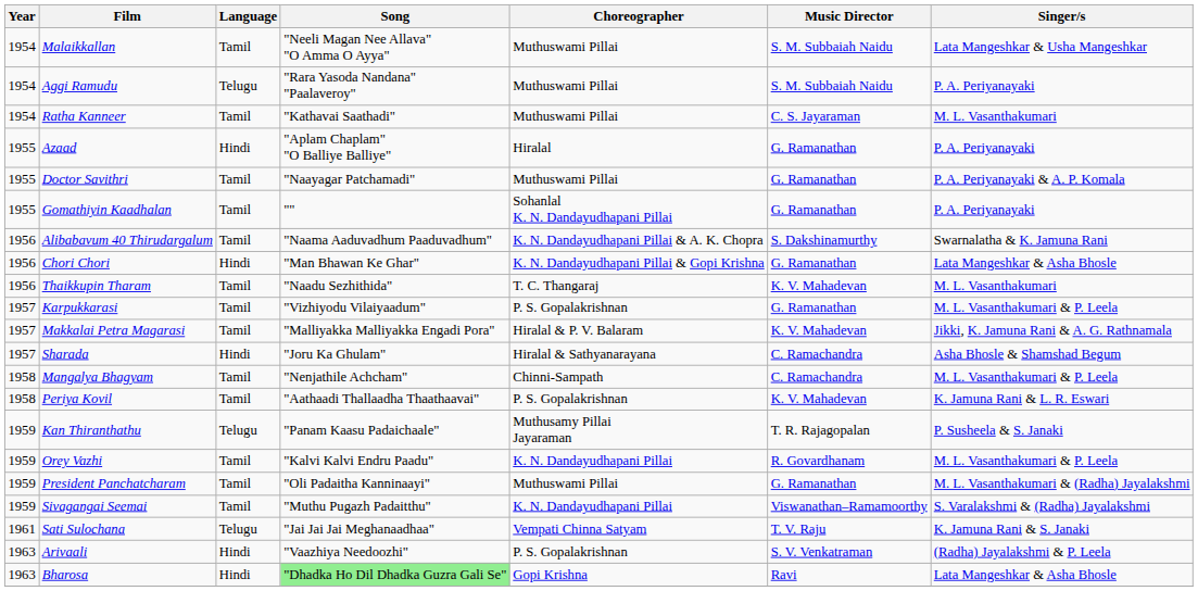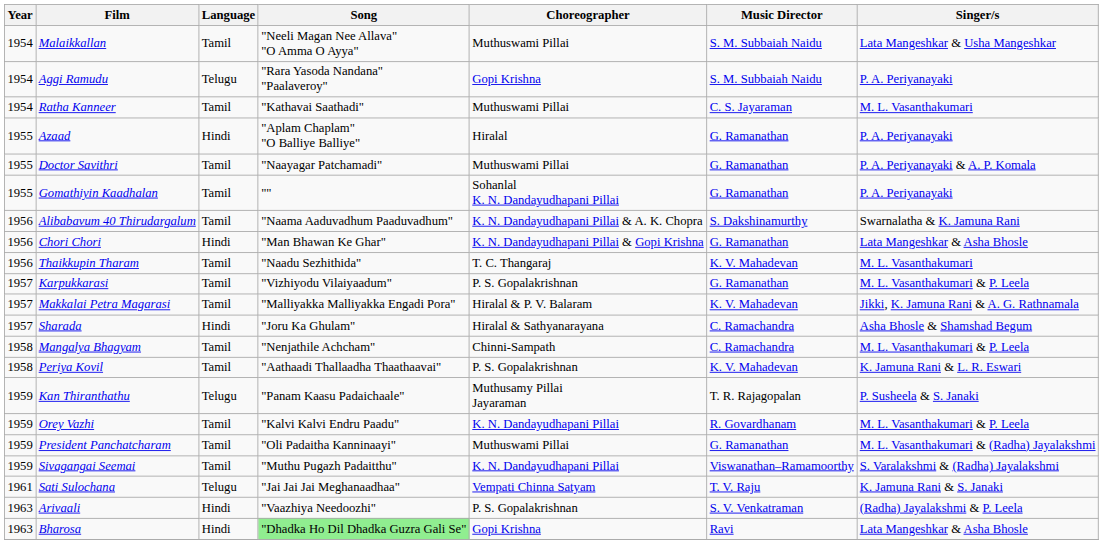 <table class="wikitable" style="font-size:90%;">
 <tr>
 <th>Year</th>
 <th>Film</th>
 <th>Language</th>
 <th>Song</th>
 <th>Choreographer</th>
 <th>Music Director</th>
 <th>Singer/s</th>
 </tr>
 <tr>
 <td>1954</td>
 <td><em><a href='#'>Malaikkallan</a></em></td>
 <td>Tamil</td>
 <td>"Neeli Magan Nee Allava"<br>"O Amma O Ayya"</td>
 <td>Muthuswami Pillai</td>
 <td><a href='#'>S. M. Subbaiah Naidu</a></td>
 <td><a href='#'>Lata Mangeshkar</a> & <a href='#'>Usha Mangeshkar</a></td>
 </tr>
 <tr>
 <td>1954</td>
 <td><em><a href='#'>Aggi Ramudu</a></em></td>
 <td>Telugu</td>
 <td>"Rara Yasoda Nandana"<br>"Paalaveroy"</td>
-<td>Muthuswami Pillai</td>
+<td><a href='#'>Gopi Krishna</a></td>
 <td><a href='#'>S. M. Subbaiah Naidu</a></td>
 <td><a href='#'>P. A. Periyanayaki</a></td>
 </tr>
 <tr>
 <td>1954</td>
 <td><em><a href='#'>Ratha Kanneer</a></em></td>
 <td>Tamil</td>
 <td>"Kathavai Saathadi"</td>
 <td>Muthuswami Pillai</td>
 <td><a href='#'>C. S. Jayaraman</a></td>
 <td><a href='#'>M. L. Vasanthakumari</a></td>
 </tr>
 <tr>
 <td>1955</td>
 <td><em><a href='#'>Azaad</a></em></td>
 <td>Hindi</td>
 <td>"Aplam Chaplam"<br>"O Balliye Balliye"</td>
 <td>Hiralal</td>
 <td><a href='#'>G. Ramanathan</a></td>
 <td><a href='#'>P. A. Periyanayaki</a></td>
 </tr>
 <tr>
 <td>1955</td>
 <td><em><a href='#'>Doctor Savithri</a></em></td>
 <td>Tamil</td>
 <td>"Naayagar Patchamadi"</td>
 <td>Muthuswami Pillai</td>
 <td><a href='#'>G. Ramanathan</a></td>
 <td><a href='#'>P. A. Periyanayaki</a> & <a href='#'>A. P. Komala</a></td>
 </tr>
 <tr>
 <td>1955</td>
 <td><em><a href='#'>Gomathiyin Kaadhalan</a></em></td>
 <td>Tamil</td>
 <td>""</td>
 <td>Sohanlal<br><a href='#'>K. N. Dandayudhapani Pillai</a></td>
 <td><a href='#'>G. Ramanathan</a></td>
 <td><a href='#'>P. A. Periyanayaki</a></td>
 </tr>
 <tr>
 <td>1956</td>
 <td><em><a href='#'>Alibabavum 40 Thirudargalum</a></em></td>
 <td>Tamil</td>
 <td>"Naama Aaduvadhum Paaduvadhum"</td>
 <td><a href='#'>K. N. Dandayudhapani Pillai</a> & A. K. Chopra</td>
 <td><a href='#'>S. Dakshinamurthy</a></td>
 <td>Swarnalatha & <a href='#'>K. Jamuna Rani</a></td>
 </tr>
 <tr>
 <td>1956</td>
 <td><em><a href='#'>Chori Chori</a></em></td>
 <td>Hindi</td>
 <td>"Man Bhawan Ke Ghar"</td>
 <td><a href='#'>K. N. Dandayudhapani Pillai</a> & <a href='#'>Gopi Krishna</a></td>
 <td><a href='#'>G. Ramanathan</a></td>
 <td><a href='#'>Lata Mangeshkar</a> & <a href='#'>Asha Bhosle</a></td>
 </tr>
 <tr>
 <td>1956</td>
 <td><em><a href='#'>Thaikkupin Tharam</a></em></td>
 <td>Tamil</td>
 <td>"Naadu Sezhithida"</td>
 <td>T. C. Thangaraj</td>
 <td><a href='#'>K. V. Mahadevan</a></td>
 <td><a href='#'>M. L. Vasanthakumari</a></td>
 </tr>
 <tr>
 <td>1957</td>
 <td><em><a href='#'>Karpukkarasi</a></em></td>
 <td>Tamil</td>
 <td>"Vizhiyodu Vilaiyaadum"</td>
 <td>P. S. Gopalakrishnan</td>
 <td><a href='#'>G. Ramanathan</a></td>
 <td><a href='#'>M. L. Vasanthakumari</a> & <a href='#'>P. Leela</a></td>
 </tr>
 <tr>
 <td>1957</td>
 <td><em><a href='#'>Makkalai Petra Magarasi</a></em></td>
 <td>Tamil</td>
 <td>"Malliyakka Malliyakka Engadi Pora"</td>
 <td>Hiralal & P. V. Balaram</td>
 <td><a href='#'>K. V. Mahadevan</a></td>
 <td><a href='#'>Jikki</a>, <a href='#'>K. Jamuna Rani</a> & <a href='#'>A. G. Rathnamala</a></td>
 </tr>
 <tr>
 <td>1957</td>
 <td><em><a href='#'>Sharada</a></em></td>
 <td>Hindi</td>
 <td>"Joru Ka Ghulam"</td>
 <td>Hiralal & Sathyanarayana</td>
 <td><a href='#'>C. Ramachandra</a></td>
 <td><a href='#'>Asha Bhosle</a> & <a href='#'>Shamshad Begum</a></td>
 </tr>
 <tr>
 <td>1958</td>
 <td><em><a href='#'>Mangalya Bhagyam</a></em></td>
 <td>Tamil</td>
 <td>"Nenjathile Achcham"</td>
 <td>Chinni-Sampath</td>
 <td><a href='#'>C. Ramachandra</a></td>
 <td><a href='#'>M. L. Vasanthakumari</a> & <a href='#'>P. Leela</a></td>
 </tr>
 <tr>
 <td>1958</td>
 <td><em><a href='#'>Periya Kovil</a></em></td>
 <td>Tamil</td>
 <td>"Aathaadi Thallaadha Thaathaavai"</td>
 <td>P. S. Gopalakrishnan</td>
 <td><a href='#'>K. V. Mahadevan</a></td>
 <td><a href='#'>K. Jamuna Rani</a> & <a href='#'>L. R. Eswari</a></td>
 </tr>
 <tr>
 <td>1959</td>
 <td><em><a href='#'>Kan Thiranthathu</a></em></td>
 <td>Telugu</td>
 <td>"Panam Kaasu Padaichaale"</td>
 <td>Muthusamy Pillai<br>Jayaraman</td>
 <td>T. R. Rajagopalan</td>
 <td><a href='#'>P. Susheela</a> & <a href='#'>S. Janaki</a></td>
 </tr>
 <tr>
 <td>1959</td>
 <td><em><a href='#'>Orey Vazhi</a></em></td>
 <td>Tamil</td>
 <td>"Kalvi Kalvi Endru Paadu"</td>
 <td><a href='#'>K. N. Dandayudhapani Pillai</a></td>
 <td><a href='#'>R. Govardhanam</a></td>
 <td><a href='#'>M. L. Vasanthakumari</a> & <a href='#'>P. Leela</a></td>
 </tr>
 <tr>
 <td>1959</td>
 <td><em><a href='#'>President Panchatcharam</a></em></td>
 <td>Tamil</td>
 <td>"Oli Padaitha Kanninaayi"</td>
 <td>Muthuswami Pillai</td>
 <td><a href='#'>G. Ramanathan</a></td>
 <td><a href='#'>M. L. Vasanthakumari</a> & <a href='#'>(Radha) Jayalakshmi</a></td>
 </tr>
 <tr>
 <td>1959</td>
 <td><em><a href='#'>Sivagangai Seemai</a></em></td>
 <td>Tamil</td>
 <td>"Muthu Pugazh Padaitthu"</td>
 <td><a href='#'>K. N. Dandayudhapani Pillai</a></td>
 <td><a href='#'>Viswanathan–Ramamoorthy</a></td>
 <td><a href='#'>S. Varalakshmi</a> & <a href='#'>(Radha) Jayalakshmi</a></td>
 </tr>
 <tr>
 <td>1961</td>
 <td><em><a href='#'>Sati Sulochana</a></em></td>
 <td>Telugu</td>
 <td>"Jai Jai Jai Meghanaadhaa"</td>
 <td><a href='#'>Vempati Chinna Satyam</a></td>
 <td><a href='#'>T. V. Raju</a></td>
 <td><a href='#'>K. Jamuna Rani</a> & <a href='#'>S. Janaki</a></td>
 </tr>
 <tr>
 <td>1963</td>
 <td><em><a href='#'>Arivaali</a></em></td>
 <td>Hindi</td>
 <td>"Vaazhiya Needoozhi"</td>
 <td>P. S. Gopalakrishnan</td>
 <td><a href='#'>S. V. Venkatraman</a></td>
 <td><a href='#'>(Radha) Jayalakshmi</a> & <a href='#'>P. Leela</a></td>
 </tr>
 <tr>
 <td>1963</td>
 <td><em><a href='#'>Bharosa</a></em></td>
 <td>Hindi</td>
 <td style="background: lightgreen;">"Dhadka Ho Dil Dhadka Guzra Gali Se"</td>
 <td><a href='#'>Gopi Krishna</a></td>
 <td><a href='#'>Ravi</a></td>
 <td><a href='#'>Lata Mangeshkar</a> & <a href='#'>Asha Bhosle</a></td>
 </tr>
 <tr>
 </tr>
 </table>
